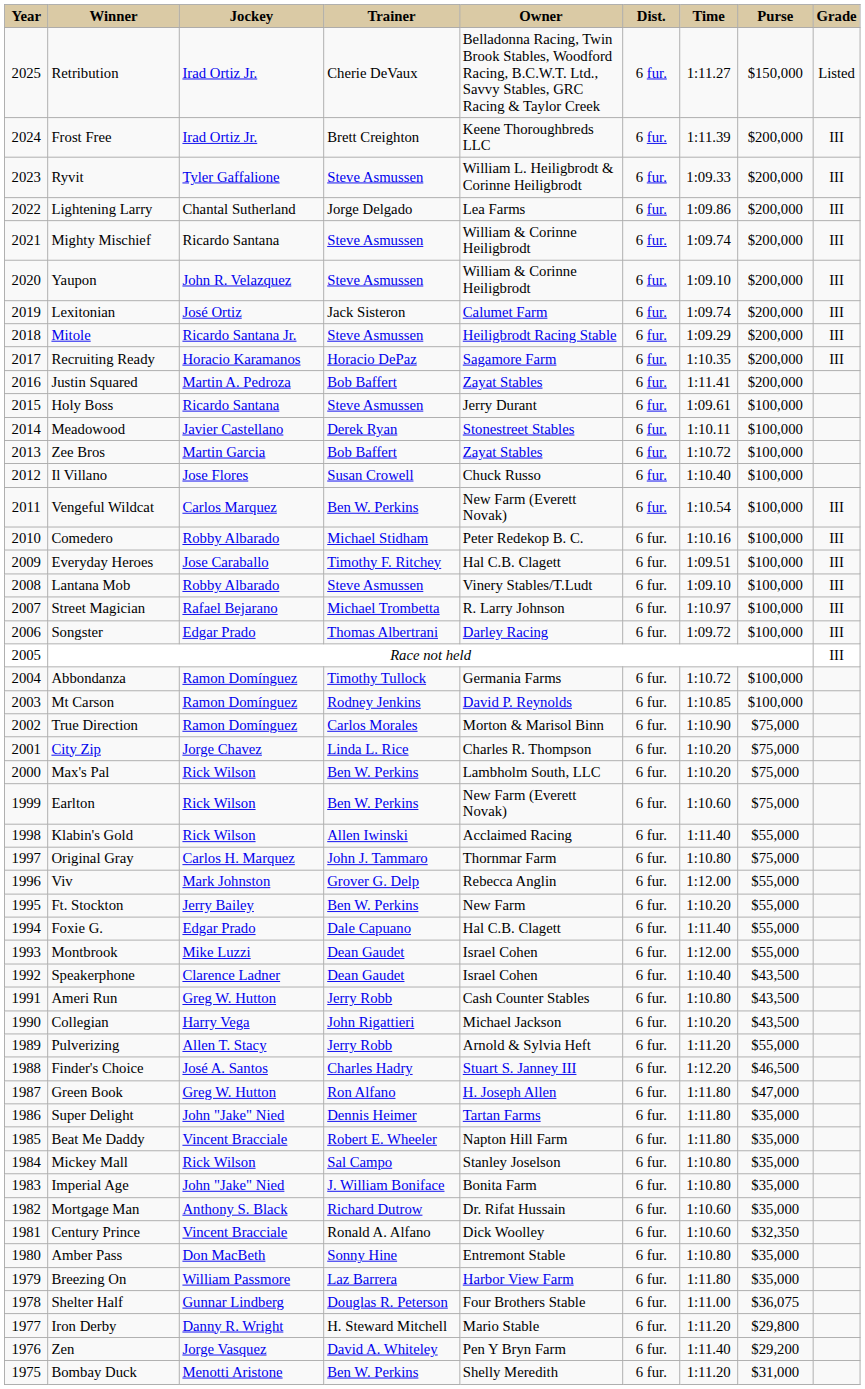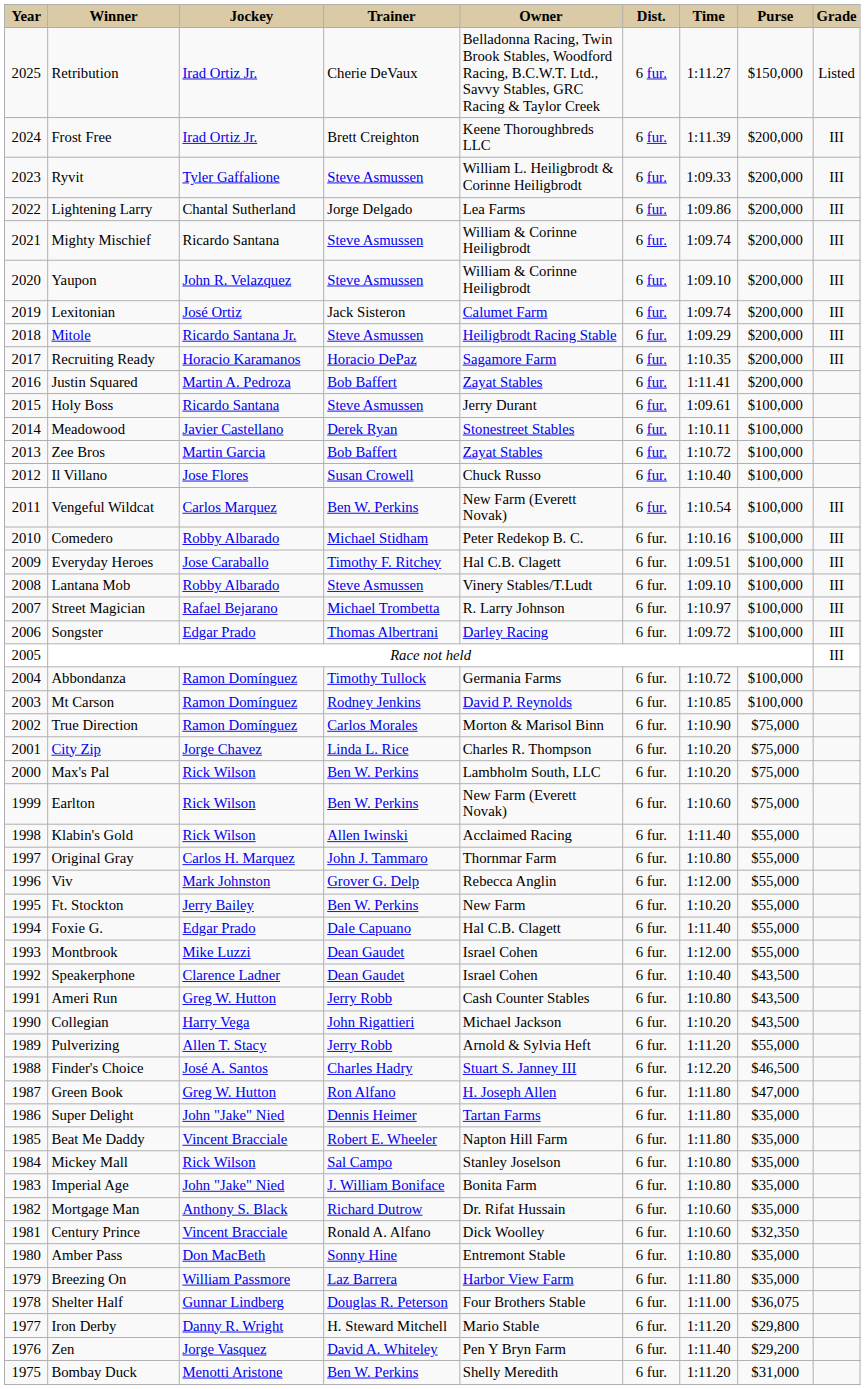 <table class="wikitable sortable">
 <tr>
 <th style="background-color:#DACAA5; width:40px">Year<br></th>
 <th style="background-color:#DACAA5; width:135px">Winner<br></th>
 <th style="background-color:#DACAA5; width:150px">Jockey<br></th>
 <th style="background-color:#DACAA5; width:140px">Trainer<br></th>
 <th style="background-color:#DACAA5; width:170px">Owner<br></th>
 <th style="background-color:#DACAA5; width:55px">Dist.<br></th>
 <th style="background-color:#DACAA5; width:55px">Time<br></th>
 <th style="background-color:#DACAA5; width:75px">Purse<br></th>
 <th style="background-color:#DACAA5; width:38px">Grade</th>
 </tr>
 <tr>
 <td align="center">2025</td>
 <td>Retribution</td>
 <td><a href='#'>Irad Ortiz Jr.</a></td>
 <td>Cherie DeVaux</td>
 <td>Belladonna Racing, Twin Brook Stables, Woodford Racing, B.C.W.T. Ltd., Savvy Stables, GRC Racing & Taylor Creek</td>
 <td align="center">6 <a href='#'>fur.</a></td>
 <td align="center">1:11.27</td>
 <td align="center">$150,000</td>
 <td align="center">Listed</td>
 </tr>
 <tr>
 <td align="center">2024</td>
 <td>Frost Free</td>
 <td><a href='#'>Irad Ortiz Jr.</a></td>
 <td>Brett Creighton</td>
 <td>Keene Thoroughbreds LLC</td>
 <td align="center">6 <a href='#'>fur.</a></td>
 <td align="center">1:11.39</td>
 <td align="center">$200,000</td>
 <td align="center">III</td>
 </tr>
 <tr>
 <td align="center">2023</td>
 <td>Ryvit</td>
 <td><a href='#'>Tyler Gaffalione</a></td>
 <td><a href='#'>Steve Asmussen</a></td>
 <td>William L. Heiligbrodt & Corinne Heiligbrodt</td>
 <td align="center">6 <a href='#'>fur.</a></td>
 <td align="center">1:09.33</td>
 <td align="center">$200,000</td>
 <td align="center">III</td>
 </tr>
 <tr>
 <td align="center">2022</td>
 <td>Lightening Larry</td>
 <td>Chantal Sutherland</td>
 <td>Jorge Delgado</td>
 <td>Lea Farms</td>
 <td align="center">6 <a href='#'>fur.</a></td>
 <td align="center">1:09.86</td>
 <td align="center">$200,000</td>
 <td align="center">III</td>
 </tr>
 <tr>
 <td align="center">2021</td>
 <td>Mighty Mischief</td>
 <td>Ricardo Santana</td>
 <td><a href='#'>Steve Asmussen</a></td>
 <td>William & Corinne Heiligbrodt</td>
 <td align="center">6 <a href='#'>fur.</a></td>
 <td align="center">1:09.74</td>
 <td align="center">$200,000</td>
 <td align="center">III</td>
 </tr>
 <tr>
 <td align="center">2020</td>
 <td>Yaupon</td>
 <td><a href='#'>John R. Velazquez</a></td>
 <td><a href='#'>Steve Asmussen</a></td>
 <td>William & Corinne Heiligbrodt</td>
 <td align="center">6 <a href='#'>fur.</a></td>
 <td align="center">1:09.10</td>
 <td align="center">$200,000</td>
 <td align="center">III</td>
 </tr>
 <tr>
 <td align="center">2019</td>
 <td>Lexitonian</td>
 <td><a href='#'>José Ortiz</a></td>
 <td>Jack Sisteron</td>
 <td><a href='#'>Calumet Farm</a></td>
 <td align="center">6 <a href='#'>fur.</a></td>
 <td align="center">1:09.74</td>
 <td align="center">$200,000</td>
 <td align="center">III</td>
 </tr>
 <tr>
 <td align="center">2018</td>
 <td><a href='#'>Mitole</a></td>
 <td><a href='#'>Ricardo Santana Jr.</a></td>
 <td><a href='#'>Steve Asmussen</a></td>
 <td><a href='#'>Heiligbrodt Racing Stable</a></td>
 <td align="center">6 <a href='#'>fur.</a></td>
 <td align="center">1:09.29</td>
 <td align="center">$200,000</td>
 <td align="center">III</td>
 </tr>
 <tr>
 <td align="center">2017</td>
 <td>Recruiting Ready</td>
 <td><a href='#'>Horacio Karamanos</a></td>
 <td><a href='#'>Horacio DePaz</a></td>
 <td><a href='#'>Sagamore Farm</a></td>
 <td align="center">6 <a href='#'>fur.</a></td>
 <td align="center">1:10.35</td>
 <td align="center">$200,000</td>
 <td align="center">III</td>
 </tr>
 <tr>
 <td align="center">2016</td>
 <td>Justin Squared</td>
 <td><a href='#'>Martin A. Pedroza</a></td>
 <td><a href='#'>Bob Baffert</a></td>
 <td><a href='#'>Zayat Stables</a></td>
 <td align="center">6 <a href='#'>fur.</a></td>
 <td align="center">1:11.41</td>
 <td align="center">$200,000</td>
 <td align="center"></td>
 </tr>
 <tr>
 <td align="center">2015</td>
 <td>Holy Boss</td>
 <td><a href='#'>Ricardo Santana</a></td>
 <td><a href='#'>Steve Asmussen</a></td>
 <td>Jerry Durant</td>
 <td align="center">6 <a href='#'>fur.</a></td>
 <td align="center">1:09.61</td>
 <td align="center">$100,000</td>
 <td align="center"></td>
 </tr>
 <tr>
 <td align="center">2014</td>
 <td>Meadowood</td>
 <td><a href='#'>Javier Castellano</a></td>
 <td><a href='#'>Derek Ryan</a></td>
 <td><a href='#'>Stonestreet Stables</a></td>
 <td align="center">6 <a href='#'>fur.</a></td>
 <td align="center">1:10.11</td>
 <td align="center">$100,000</td>
 <td align="center"></td>
 </tr>
 <tr>
 <td align="center">2013</td>
 <td>Zee Bros</td>
 <td><a href='#'>Martin Garcia</a></td>
 <td><a href='#'>Bob Baffert</a></td>
 <td><a href='#'>Zayat Stables</a></td>
 <td align="center">6 <a href='#'>fur.</a></td>
 <td align="center">1:10.72</td>
 <td align="center">$100,000</td>
 <td align="center"></td>
 </tr>
 <tr>
 <td align="center">2012</td>
 <td>Il Villano</td>
 <td><a href='#'>Jose Flores</a></td>
 <td><a href='#'>Susan Crowell</a></td>
 <td>Chuck Russo</td>
 <td align="center">6 <a href='#'>fur.</a></td>
 <td align="center">1:10.40</td>
 <td align="center">$100,000</td>
 <td align="center"></td>
 </tr>
 <tr>
 <td align="center">2011</td>
 <td>Vengeful Wildcat</td>
 <td><a href='#'>Carlos Marquez</a></td>
 <td><a href='#'>Ben W. Perkins</a></td>
 <td>New Farm (Everett Novak)</td>
 <td align="center">6 <a href='#'>fur.</a></td>
 <td align="center">1:10.54</td>
 <td align="center">$100,000</td>
 <td align="center">III</td>
 </tr>
 <tr>
 <td align="center">2010</td>
 <td>Comedero</td>
 <td><a href='#'>Robby Albarado</a></td>
 <td><a href='#'>Michael Stidham</a></td>
 <td>Peter Redekop B. C.</td>
 <td align="center">6 fur.</td>
 <td align="center">1:10.16</td>
 <td align="center">$100,000</td>
 <td align="center">III</td>
 </tr>
 <tr>
 <td align="center">2009</td>
 <td>Everyday Heroes</td>
 <td><a href='#'>Jose Caraballo</a></td>
 <td><a href='#'>Timothy F. Ritchey</a></td>
 <td>Hal C.B. Clagett</td>
 <td align="center">6 fur.</td>
 <td align="center">1:09.51</td>
 <td align="center">$100,000</td>
 <td align="center">III</td>
 </tr>
 <tr>
 <td align="center">2008</td>
 <td>Lantana Mob</td>
 <td><a href='#'>Robby Albarado</a></td>
 <td><a href='#'>Steve Asmussen</a></td>
 <td>Vinery Stables/T.Ludt</td>
 <td align="center">6 fur.</td>
 <td align="center">1:09.10</td>
 <td align="center">$100,000</td>
 <td align="center">III</td>
 </tr>
 <tr>
 <td align="center">2007</td>
 <td>Street Magician</td>
 <td><a href='#'>Rafael Bejarano</a></td>
 <td><a href='#'>Michael Trombetta</a></td>
 <td>R. Larry Johnson</td>
 <td align="center">6 fur.</td>
 <td align="center">1:10.97</td>
 <td align="center">$100,000</td>
 <td align="center">III</td>
 </tr>
 <tr>
 <td align="center">2006</td>
 <td>Songster</td>
 <td><a href='#'>Edgar Prado</a></td>
 <td><a href='#'>Thomas Albertrani</a></td>
 <td><a href='#'>Darley Racing</a></td>
 <td align="center">6 fur.</td>
 <td align="center">1:09.72</td>
 <td align="center">$100,000</td>
 <td align="center">III</td>
 </tr>
 <tr style="background-color:white">
 <td align="center">2005</td>
 <td colspan="7" align="center"><em>Race not held</em></td>
 <td align="center">III</td>
 </tr>
 <tr>
 <td align="center">2004</td>
 <td>Abbondanza</td>
 <td><a href='#'>Ramon Domínguez</a></td>
 <td><a href='#'>Timothy Tullock</a></td>
 <td>Germania Farms</td>
 <td align="center">6 fur.</td>
 <td align="center">1:10.72</td>
 <td align="center">$100,000</td>
 <td align="center"></td>
 </tr>
 <tr>
 <td align="center">2003</td>
 <td>Mt Carson</td>
 <td><a href='#'>Ramon Domínguez</a></td>
 <td><a href='#'>Rodney Jenkins</a></td>
 <td><a href='#'>David P. Reynolds</a></td>
 <td align="center">6 fur.</td>
 <td align="center">1:10.85</td>
 <td align="center">$100,000</td>
 <td></td>
 </tr>
 <tr>
 <td align="center">2002</td>
 <td>True Direction</td>
 <td><a href='#'>Ramon Domínguez</a></td>
 <td><a href='#'>Carlos Morales</a></td>
 <td>Morton & Marisol Binn</td>
 <td align="center">6 fur.</td>
 <td align="center">1:10.90</td>
 <td align="center">$75,000</td>
 <td></td>
 </tr>
 <tr>
 <td align="center">2001</td>
 <td><a href='#'>City Zip</a></td>
 <td><a href='#'>Jorge Chavez</a></td>
 <td><a href='#'>Linda L. Rice</a></td>
 <td>Charles R. Thompson</td>
 <td align="center">6 fur.</td>
 <td align="center">1:10.20</td>
 <td align="center">$75,000</td>
 <td></td>
 </tr>
 <tr>
 <td align="center">2000</td>
 <td>Max's Pal</td>
 <td><a href='#'>Rick Wilson</a></td>
 <td><a href='#'>Ben W. Perkins</a></td>
 <td>Lambholm South, LLC</td>
 <td align="center">6 fur.</td>
 <td align="center">1:10.20</td>
 <td align="center">$75,000</td>
 <td></td>
 </tr>
 <tr>
 <td align="center">1999</td>
 <td>Earlton</td>
 <td><a href='#'>Rick Wilson</a></td>
 <td><a href='#'>Ben W. Perkins</a></td>
 <td>New Farm (Everett Novak)</td>
 <td align="center">6 fur.</td>
 <td align="center">1:10.60</td>
 <td align="center">$75,000</td>
 <td></td>
 </tr>
 <tr>
 <td align="center">1998</td>
 <td>Klabin's Gold</td>
 <td><a href='#'>Rick Wilson</a></td>
 <td><a href='#'>Allen Iwinski</a></td>
 <td>Acclaimed Racing</td>
 <td align="center">6 fur.</td>
 <td align="center">1:11.40</td>
 <td align="center">$55,000</td>
 <td></td>
 </tr>
 <tr>
 <td align="center">1997</td>
 <td>Original Gray</td>
 <td><a href='#'>Carlos H. Marquez</a></td>
 <td><a href='#'>John J. Tammaro</a></td>
 <td>Thornmar Farm</td>
 <td align="center">6 fur.</td>
 <td align="center">1:10.80</td>
-<td align="center">$75,000</td>
+<td align="center">$55,000</td>
 <td></td>
 </tr>
 <tr>
 <td align="center">1996</td>
 <td>Viv</td>
 <td><a href='#'>Mark Johnston</a></td>
 <td><a href='#'>Grover G. Delp</a></td>
 <td>Rebecca Anglin</td>
 <td align="center">6 fur.</td>
 <td align="center">1:12.00</td>
 <td align="center">$55,000</td>
 <td></td>
 </tr>
 <tr>
 <td align="center">1995</td>
 <td>Ft. Stockton</td>
 <td><a href='#'>Jerry Bailey</a></td>
 <td><a href='#'>Ben W. Perkins</a></td>
 <td>New Farm</td>
 <td align="center">6 fur.</td>
 <td align="center">1:10.20</td>
 <td align="center">$55,000</td>
 <td></td>
 </tr>
 <tr>
 <td align="center">1994</td>
 <td>Foxie G.</td>
 <td><a href='#'>Edgar Prado</a></td>
 <td><a href='#'>Dale Capuano</a></td>
 <td>Hal C.B. Clagett</td>
 <td align="center">6 fur.</td>
 <td align="center">1:11.40</td>
 <td align="center">$55,000</td>
 <td></td>
 </tr>
 <tr>
 <td align="center">1993</td>
 <td>Montbrook</td>
 <td><a href='#'>Mike Luzzi</a></td>
 <td><a href='#'>Dean Gaudet</a></td>
 <td>Israel Cohen</td>
 <td align="center">6 fur.</td>
 <td align="center">1:12.00</td>
 <td align="center">$55,000</td>
 <td></td>
 </tr>
 <tr>
 <td align="center">1992</td>
 <td>Speakerphone</td>
 <td><a href='#'>Clarence Ladner</a></td>
 <td><a href='#'>Dean Gaudet</a></td>
 <td>Israel Cohen</td>
 <td align="center">6 fur.</td>
 <td align="center">1:10.40</td>
 <td align="center">$43,500</td>
 <td></td>
 </tr>
 <tr>
 <td align="center">1991</td>
 <td>Ameri Run</td>
 <td><a href='#'>Greg W. Hutton</a></td>
 <td><a href='#'>Jerry Robb</a></td>
 <td>Cash Counter Stables</td>
 <td align="center">6 fur.</td>
 <td align="center">1:10.80</td>
 <td align="center">$43,500</td>
 <td></td>
 </tr>
 <tr>
 <td align="center">1990</td>
 <td>Collegian</td>
 <td><a href='#'>Harry Vega</a></td>
 <td><a href='#'>John Rigattieri</a></td>
 <td>Michael Jackson</td>
 <td align="center">6 fur.</td>
 <td align="center">1:10.20</td>
 <td align="center">$43,500</td>
 <td></td>
 </tr>
 <tr>
 <td align="center">1989</td>
 <td>Pulverizing</td>
 <td><a href='#'>Allen T. Stacy</a></td>
 <td><a href='#'>Jerry Robb</a></td>
 <td>Arnold & Sylvia Heft</td>
 <td align="center">6 fur.</td>
 <td align="center">1:11.20</td>
 <td align="center">$55,000</td>
 <td></td>
 </tr>
 <tr>
 <td align="center">1988</td>
 <td>Finder's Choice</td>
 <td><a href='#'>José A. Santos</a></td>
 <td><a href='#'>Charles Hadry</a></td>
 <td><a href='#'>Stuart S. Janney III</a></td>
 <td align="center">6 fur.</td>
 <td align="center">1:12.20</td>
 <td align="center">$46,500</td>
 <td></td>
 </tr>
 <tr>
 <td align="center">1987</td>
 <td>Green Book</td>
 <td><a href='#'>Greg W. Hutton</a></td>
 <td><a href='#'>Ron Alfano</a></td>
 <td><a href='#'>H. Joseph Allen</a></td>
 <td align="center">6 fur.</td>
 <td align="center">1:11.80</td>
 <td align="center">$47,000</td>
 <td></td>
 </tr>
 <tr>
 <td align="center">1986</td>
 <td>Super Delight</td>
 <td><a href='#'>John "Jake" Nied</a></td>
 <td><a href='#'>Dennis Heimer</a></td>
 <td><a href='#'>Tartan Farms</a></td>
 <td align="center">6 fur.</td>
 <td align="center">1:11.80</td>
 <td align="center">$35,000</td>
 <td></td>
 </tr>
 <tr>
 <td align="center">1985</td>
 <td>Beat Me Daddy</td>
 <td><a href='#'>Vincent Bracciale</a></td>
 <td><a href='#'>Robert E. Wheeler</a></td>
 <td>Napton Hill Farm</td>
 <td align="center">6 fur.</td>
 <td align="center">1:11.80</td>
 <td align="center">$35,000</td>
 <td></td>
 </tr>
 <tr>
 <td align="center">1984</td>
 <td>Mickey Mall</td>
 <td><a href='#'>Rick Wilson</a></td>
 <td><a href='#'>Sal Campo</a></td>
 <td>Stanley Joselson</td>
 <td align="center">6 fur.</td>
 <td align="center">1:10.80</td>
 <td align="center">$35,000</td>
 <td></td>
 </tr>
 <tr>
 <td align="center">1983</td>
 <td>Imperial Age</td>
 <td><a href='#'>John "Jake" Nied</a></td>
 <td><a href='#'>J. William Boniface</a></td>
 <td>Bonita Farm</td>
 <td align="center">6 fur.</td>
 <td align="center">1:10.80</td>
 <td align="center">$35,000</td>
 <td></td>
 </tr>
 <tr>
 <td align="center">1982</td>
 <td>Mortgage Man</td>
 <td><a href='#'>Anthony S. Black</a></td>
 <td><a href='#'>Richard Dutrow</a></td>
 <td>Dr. Rifat Hussain</td>
 <td align="center">6 fur.</td>
 <td align="center">1:10.60</td>
 <td align="center">$35,000</td>
 <td></td>
 </tr>
 <tr>
 <td align="center">1981</td>
 <td>Century Prince</td>
 <td><a href='#'>Vincent Bracciale</a></td>
 <td>Ronald A. Alfano</td>
 <td>Dick Woolley</td>
 <td align="center">6 fur.</td>
 <td align="center">1:10.60</td>
 <td align="center">$32,350</td>
 <td></td>
 </tr>
 <tr>
 <td align="center">1980</td>
 <td>Amber Pass</td>
 <td><a href='#'>Don MacBeth</a></td>
 <td><a href='#'>Sonny Hine</a></td>
 <td>Entremont Stable</td>
 <td align="center">6 fur.</td>
 <td align="center">1:10.80</td>
 <td align="center">$35,000</td>
 <td></td>
 </tr>
 <tr>
 <td align="center">1979</td>
 <td>Breezing On</td>
 <td><a href='#'>William Passmore</a></td>
 <td><a href='#'>Laz Barrera</a></td>
 <td><a href='#'>Harbor View Farm</a></td>
 <td align="center">6 fur.</td>
 <td align="center">1:11.80</td>
 <td align="center">$35,000</td>
 <td></td>
 </tr>
 <tr>
 <td align="center">1978</td>
 <td>Shelter Half</td>
 <td><a href='#'>Gunnar Lindberg</a></td>
 <td><a href='#'>Douglas R. Peterson</a></td>
 <td>Four Brothers Stable</td>
 <td align="center">6 fur.</td>
 <td align="center">1:11.00</td>
 <td align="center">$36,075</td>
 <td></td>
 </tr>
 <tr>
 <td align="center">1977</td>
 <td>Iron Derby</td>
 <td><a href='#'>Danny R. Wright</a></td>
 <td>H. Steward Mitchell</td>
 <td>Mario Stable</td>
 <td align="center">6 fur.</td>
 <td align="center">1:11.20</td>
 <td align="center">$29,800</td>
 <td></td>
 </tr>
 <tr>
 <td align="center">1976</td>
 <td>Zen</td>
 <td><a href='#'>Jorge Vasquez</a></td>
 <td><a href='#'>David A. Whiteley</a></td>
 <td>Pen Y Bryn Farm</td>
 <td align="center">6 fur.</td>
 <td align="center">1:11.40</td>
 <td align="center">$29,200</td>
 <td></td>
 </tr>
 <tr>
 <td align="center">1975</td>
 <td>Bombay Duck</td>
 <td><a href='#'>Menotti Aristone</a></td>
 <td><a href='#'>Ben W. Perkins</a></td>
 <td>Shelly Meredith</td>
 <td align="center">6 fur.</td>
 <td align="center">1:11.20</td>
 <td align="center">$31,000</td>
 <td></td>
 </tr>
 </table>
